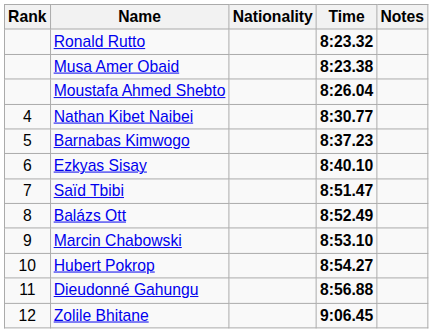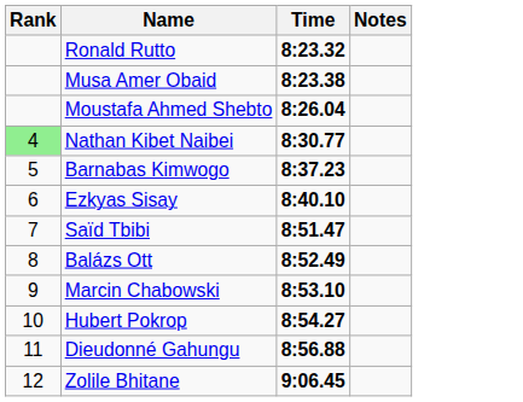 <table class="wikitable sortable" style="text-align:center">
 <tr>
 <th>Rank</th>
 <th>Name</th>
-<th>Nationality</th>
 <th>Time</th>
 <th>Notes</th>
 </tr>
 <tr>
 <td></td>
 <td align=left><a href='#'>Ronald Rutto</a></td>
-<td align=left></td>
 <td><strong>8:23.32</strong></td>
 <td></td>
 </tr>
 <tr>
 <td></td>
 <td align=left><a href='#'>Musa Amer Obaid</a></td>
-<td align=left></td>
 <td><strong>8:23.38</strong></td>
 <td></td>
 </tr>
 <tr>
 <td></td>
 <td align=left><a href='#'>Moustafa Ahmed Shebto</a></td>
-<td align=left></td>
 <td><strong>8:26.04</strong></td>
 <td></td>
 </tr>
 <tr>
-<td>4</td>
+<td style="background: lightgreen;">4</td>
 <td align=left><a href='#'>Nathan Kibet Naibei</a></td>
-<td align=left></td>
 <td><strong>8:30.77</strong></td>
 <td></td>
 </tr>
 <tr>
 <td>5</td>
 <td align=left><a href='#'>Barnabas Kimwogo</a></td>
-<td align=left></td>
 <td><strong>8:37.23</strong></td>
 <td></td>
 </tr>
 <tr>
 <td>6</td>
 <td align=left><a href='#'>Ezkyas Sisay</a></td>
-<td align=left></td>
 <td><strong>8:40.10</strong></td>
 <td></td>
 </tr>
 <tr>
 <td>7</td>
 <td align=left><a href='#'>Saïd Tbibi</a></td>
-<td align=left></td>
 <td><strong>8:51.47</strong></td>
 <td></td>
 </tr>
 <tr>
 <td>8</td>
 <td align=left><a href='#'>Balázs Ott</a></td>
-<td align=left></td>
 <td><strong>8:52.49</strong></td>
 <td></td>
 </tr>
 <tr>
 <td>9</td>
 <td align=left><a href='#'>Marcin Chabowski</a></td>
-<td align=left></td>
 <td><strong>8:53.10</strong></td>
 <td></td>
 </tr>
 <tr>
 <td>10</td>
 <td align=left><a href='#'>Hubert Pokrop</a></td>
-<td align=left></td>
 <td><strong>8:54.27</strong></td>
 <td></td>
 </tr>
 <tr>
 <td>11</td>
 <td align=left><a href='#'>Dieudonné Gahungu</a></td>
-<td align=left></td>
 <td><strong>8:56.88</strong></td>
 <td></td>
 </tr>
 <tr>
 <td>12</td>
 <td align=left><a href='#'>Zolile Bhitane</a></td>
-<td align=left></td>
 <td><strong>9:06.45</strong></td>
 <td></td>
 </tr>
 </table>
